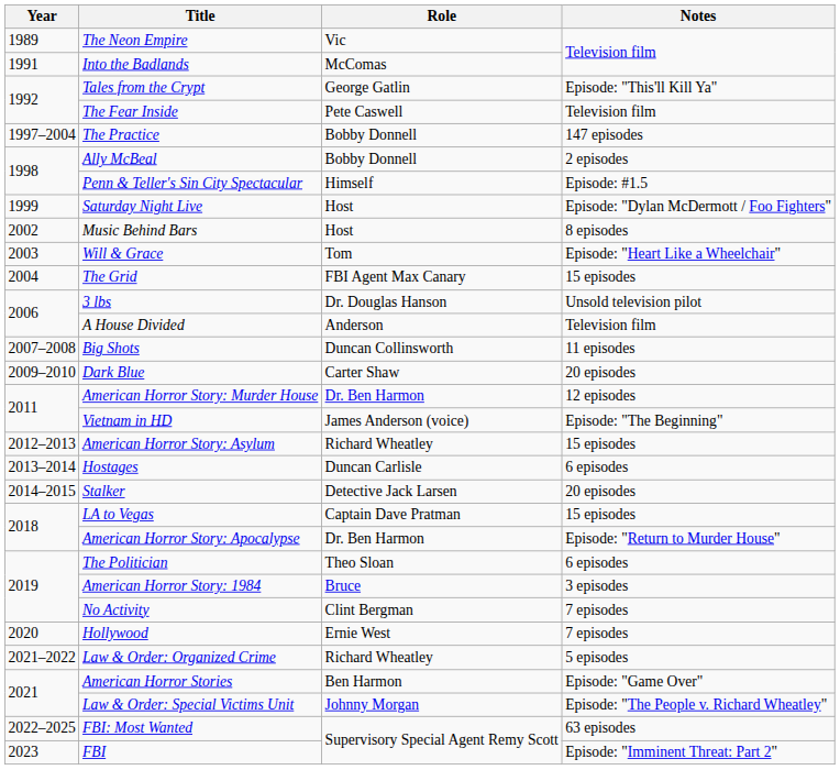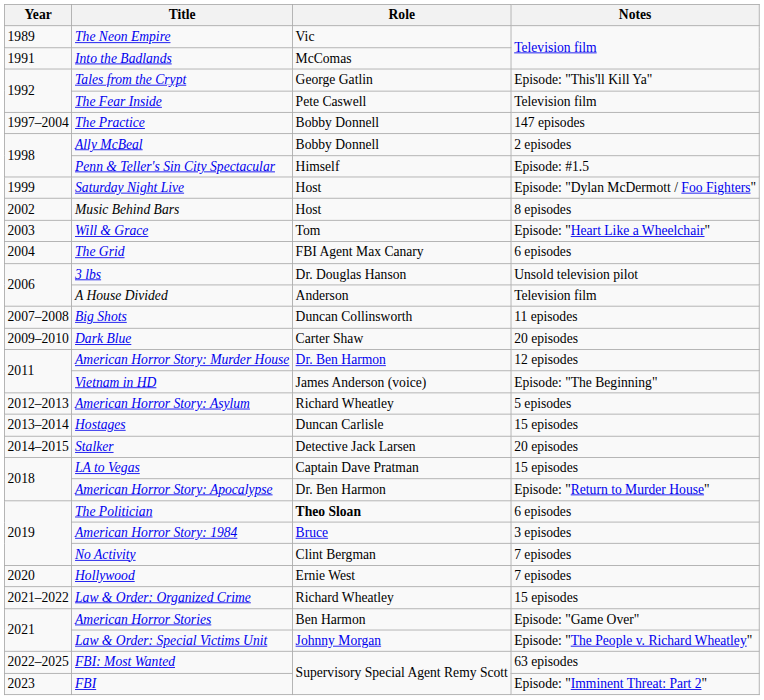 <table class="wikitable plainrowheaders sortable">
 <tr>
 <th>Year</th>
 <th>Title</th>
 <th>Role</th>
 <th class="unsortable">Notes</th>
 </tr>
 <tr>
 <td>1989</td>
 <td><em><a href='#'>The Neon Empire</a></em></td>
 <td>Vic</td>
 <td rowspan=2><a href='#'>Television film</a></td>
 </tr>
 <tr>
 <td>1991</td>
 <td><em><a href='#'>Into the Badlands</a></em></td>
 <td>McComas</td>
 </tr>
 <tr>
 <td rowspan=2>1992</td>
 <td><em><a href='#'>Tales from the Crypt</a></em></td>
 <td>George Gatlin</td>
 <td>Episode: "This'll Kill Ya"</td>
 </tr>
 <tr>
 <td><em><a href='#'>The Fear Inside</a></em></td>
 <td>Pete Caswell</td>
 <td>Television film</td>
 </tr>
 <tr>
 <td>1997–2004</td>
 <td><em><a href='#'>The Practice</a></em></td>
 <td>Bobby Donnell</td>
 <td>147 episodes</td>
 </tr>
 <tr>
 <td rowspan=2>1998</td>
 <td><em><a href='#'>Ally McBeal</a></em></td>
 <td>Bobby Donnell</td>
 <td>2 episodes</td>
 </tr>
 <tr>
 <td><em><a href='#'>Penn & Teller's Sin City Spectacular</a></em></td>
 <td>Himself</td>
 <td>Episode: #1.5</td>
 </tr>
 <tr>
 <td>1999</td>
 <td><em><a href='#'>Saturday Night Live</a></em></td>
 <td>Host</td>
 <td>Episode: "Dylan McDermott / <a href='#'>Foo Fighters</a>"</td>
 </tr>
 <tr>
 <td>2002</td>
 <td><em>Music Behind Bars</em></td>
 <td>Host</td>
 <td>8 episodes</td>
 </tr>
 <tr>
 <td>2003</td>
 <td><em><a href='#'>Will & Grace</a></em></td>
 <td>Tom</td>
 <td>Episode: "<a href='#'>Heart Like a Wheelchair</a>"</td>
 </tr>
 <tr>
 <td>2004</td>
 <td><em><a href='#'>The Grid</a></em></td>
 <td>FBI Agent Max Canary</td>
-<td>15 episodes</td>
+<td>6 episodes</td>
 </tr>
 <tr>
 <td rowspan=2>2006</td>
 <td><em><a href='#'>3 lbs</a></em></td>
 <td>Dr. Douglas Hanson</td>
 <td>Unsold television pilot</td>
 </tr>
 <tr>
 <td><em>A House Divided</em></td>
 <td>Anderson</td>
 <td>Television film</td>
 </tr>
 <tr>
 <td>2007–2008</td>
 <td><em><a href='#'>Big Shots</a></em></td>
 <td>Duncan Collinsworth</td>
 <td>11 episodes</td>
 </tr>
 <tr>
 <td>2009–2010</td>
 <td><em><a href='#'>Dark Blue</a></em></td>
 <td>Carter Shaw</td>
 <td>20 episodes</td>
 </tr>
 <tr>
 <td rowspan=2>2011</td>
 <td><em><a href='#'>American Horror Story: Murder House</a></em></td>
 <td><a href='#'>Dr. Ben Harmon</a></td>
 <td>12 episodes</td>
 </tr>
 <tr>
 <td><em><a href='#'>Vietnam in HD</a></em></td>
 <td>James Anderson (voice)</td>
 <td>Episode: "The Beginning"</td>
 </tr>
 <tr>
 <td>2012–2013</td>
 <td><em><a href='#'>American Horror Story: Asylum</a></em></td>
 <td>Richard Wheatley</td>
-<td>15 episodes</td>
+<td>5 episodes</td>
 </tr>
 <tr>
 <td>2013–2014</td>
 <td><em><a href='#'>Hostages</a></em></td>
 <td>Duncan Carlisle</td>
-<td>6 episodes</td>
+<td>15 episodes</td>
 </tr>
 <tr>
 <td>2014–2015</td>
 <td><em><a href='#'>Stalker</a></em></td>
 <td>Detective Jack Larsen</td>
 <td>20 episodes</td>
 </tr>
 <tr>
 <td rowspan=2>2018</td>
 <td><em><a href='#'>LA to Vegas</a></em></td>
 <td>Captain Dave Pratman</td>
 <td>15 episodes</td>
 </tr>
 <tr>
 <td><em><a href='#'>American Horror Story: Apocalypse</a></em></td>
 <td>Dr. Ben Harmon</td>
 <td>Episode: "<a href='#'>Return to Murder House</a>"</td>
 </tr>
 <tr>
 <td rowspan=3>2019</td>
 <td><em><a href='#'>The Politician</a></em></td>
-<td>Theo Sloan</td>
+<td><strong>Theo Sloan</strong></td>
 <td>6 episodes</td>
 </tr>
 <tr>
 <td><em><a href='#'>American Horror Story: 1984</a></em></td>
 <td><a href='#'>Bruce</a></td>
 <td>3 episodes</td>
 </tr>
 <tr>
 <td><em><a href='#'>No Activity</a></em></td>
 <td>Clint Bergman</td>
 <td>7 episodes</td>
 </tr>
 <tr>
 <td>2020</td>
 <td><em><a href='#'>Hollywood</a></em></td>
 <td>Ernie West</td>
 <td>7 episodes</td>
 </tr>
 <tr>
 <td>2021–2022</td>
 <td><em><a href='#'>Law & Order: Organized Crime</a></em></td>
 <td>Richard Wheatley</td>
-<td>5 episodes</td>
+<td>15 episodes</td>
 </tr>
 <tr>
 <td rowspan=2>2021</td>
 <td><em><a href='#'>American Horror Stories</a></em></td>
 <td>Ben Harmon</td>
 <td>Episode: "Game Over"</td>
 </tr>
 <tr>
 <td><em><a href='#'>Law & Order: Special Victims Unit</a></em></td>
 <td><a href='#'>Johnny Morgan</a></td>
 <td>Episode: "<a href='#'>The People v. Richard Wheatley</a>"</td>
 </tr>
 <tr>
 <td>2022–2025</td>
 <td><em><a href='#'>FBI: Most Wanted</a></em></td>
 <td rowspan=2>Supervisory Special Agent Remy Scott</td>
 <td>63 episodes</td>
 </tr>
 <tr>
 <td>2023</td>
 <td><em><a href='#'>FBI</a></em></td>
 <td>Episode: "<a href='#'>Imminent Threat: Part 2</a>"</td>
 </tr>
 </table>
